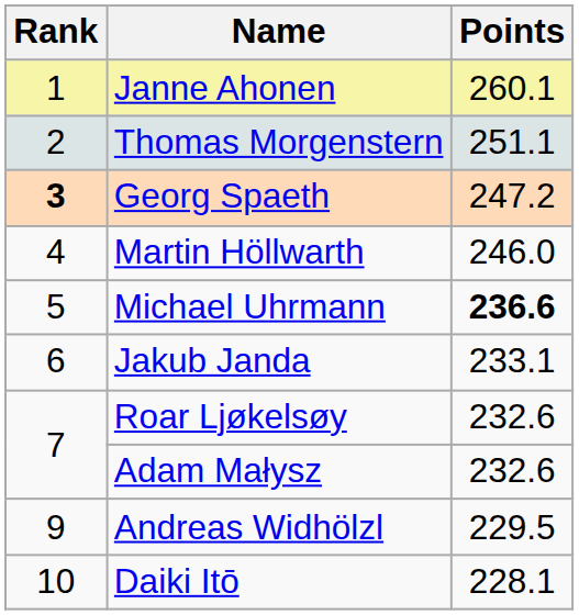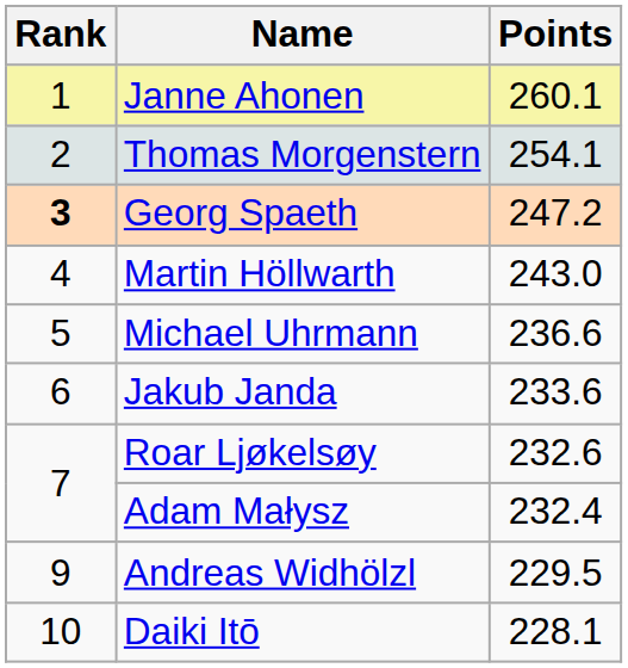 <table class="wikitable sortable">
 <tr>
 <th align=Center>Rank</th>
 <th>Name</th>
 <th>Points</th>
 </tr>
 <tr style="background:#F7F6A8">
 <td align=center>1</td>
 <td> <a href='#'>Janne Ahonen</a></td>
 <td align=center>260.1</td>
 </tr>
 <tr style="background: #DCE5E5;">
 <td align=center>2</td>
 <td> <a href='#'>Thomas Morgenstern</a></td>
-<td align=center>251.1</td>
+<td align=center>254.1</td>
 </tr>
 <tr style="background: #FFDAB9;">
 <td align=center><strong>3</strong></td>
 <td> <a href='#'>Georg Spaeth</a></td>
 <td align=center>247.2</td>
 </tr>
 <tr>
 <td align=center>4</td>
 <td> <a href='#'>Martin Höllwarth</a></td>
-<td align=center>246.0</td>
+<td align=center>243.0</td>
 </tr>
 <tr>
 <td align=center>5</td>
 <td> <a href='#'>Michael Uhrmann</a></td>
-<td align=center><strong>236.6</strong></td>
+<td align=center>236.6</td>
 </tr>
 <tr>
 <td align=center>6</td>
 <td> <a href='#'>Jakub Janda</a></td>
-<td align=center>233.1</td>
+<td align=center>233.6</td>
 </tr>
 <tr>
 <td rowspan=2 align=center>7</td>
 <td> <a href='#'>Roar Ljøkelsøy</a></td>
 <td align=center>232.6</td>
 </tr>
 <tr>
 <td> <a href='#'>Adam Małysz</a></td>
-<td align=center>232.6</td>
+<td align=center>232.4</td>
 </tr>
 <tr>
 <td align=center>9</td>
 <td> <a href='#'>Andreas Widhölzl</a></td>
 <td align=center>229.5</td>
 </tr>
 <tr>
 <td align=center>10</td>
 <td> <a href='#'>Daiki Itō</a></td>
 <td align=center>228.1</td>
 </tr>
 </table>
